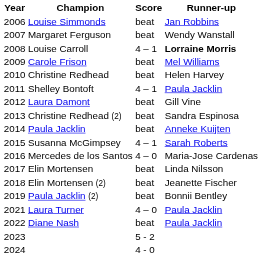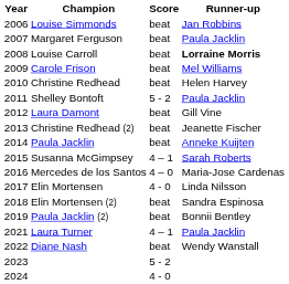 <table>
 <tr>
 <th>Year</th>
 <th>Champion</th>
 <th>Score</th>
 <th>Runner-up</th>
 </tr>
 <tr>
 <td>2006</td>
 <td> <a href='#'>Louise Simmonds</a></td>
 <td>beat</td>
 <td> <a href='#'>Jan Robbins</a></td>
 </tr>
 <tr>
 <td>2007</td>
 <td> Margaret Ferguson</td>
 <td>beat</td>
-<td> Wendy Wanstall</td>
+<td> <a href='#'>Paula Jacklin</a></td>
 </tr>
 <tr>
 <td>2008</td>
 <td> Louise Carroll</td>
-<td>4 – 1</td>
+<td>beat</td>
 <td><strong> Lorraine Morris</strong></td>
 </tr>
 <tr>
 <td>2009</td>
 <td> <a href='#'>Carole Frison</a></td>
 <td>beat</td>
 <td> <a href='#'>Mel Williams</a></td>
 </tr>
 <tr>
 <td>2010</td>
 <td> Christine Redhead</td>
 <td>beat</td>
 <td> Helen Harvey</td>
 </tr>
 <tr>
 <td>2011</td>
 <td> Shelley Bontoft</td>
-<td>4 – 1</td>
+<td>5 - 2</td>
 <td> <a href='#'>Paula Jacklin</a></td>
 </tr>
 <tr>
 <td>2012</td>
 <td> <a href='#'>Laura Damont</a></td>
 <td>beat</td>
 <td> Gill Vine</td>
 </tr>
 <tr>
 <td>2013</td>
 <td> Christine Redhead <small>(2)</small></td>
 <td>beat</td>
-<td> Sandra Espinosa</td>
+<td> Jeanette Fischer</td>
 </tr>
 <tr>
 <td>2014</td>
 <td> <a href='#'>Paula Jacklin</a></td>
 <td>beat</td>
 <td> <a href='#'>Anneke Kuijten</a></td>
 </tr>
 <tr>
 <td>2015</td>
 <td> Susanna McGimpsey</td>
 <td>4 – 1</td>
 <td> <a href='#'>Sarah Roberts</a></td>
 </tr>
 <tr>
 <td>2016</td>
 <td> Mercedes de los Santos</td>
 <td>4 – 0</td>
 <td> Maria-Jose Cardenas</td>
 </tr>
 <tr>
 <td>2017</td>
 <td> Elin Mortensen</td>
-<td>beat</td>
+<td>4 - 0</td>
 <td> Linda Nilsson</td>
 </tr>
 <tr>
 <td>2018</td>
 <td> Elin Mortensen <small>(2)</small></td>
 <td>beat</td>
-<td> Jeanette Fischer</td>
+<td> Sandra Espinosa</td>
 </tr>
 <tr>
 <td>2019</td>
 <td> <a href='#'>Paula Jacklin</a> <small>(2)</small></td>
 <td>beat</td>
 <td> Bonnii Bentley</td>
 </tr>
 <tr>
 <td>2021</td>
 <td> <a href='#'>Laura Turner</a></td>
-<td>4 – 0</td>
+<td>4 – 1</td>
 <td> <a href='#'>Paula Jacklin</a></td>
 </tr>
 <tr>
 <td>2022</td>
 <td> <a href='#'>Diane Nash</a></td>
 <td>beat</td>
-<td> <a href='#'>Paula Jacklin</a></td>
+<td> Wendy Wanstall</td>
 </tr>
 <tr>
 <td>2023</td>
 <td></td>
 <td>5 - 2</td>
 <td></td>
 </tr>
 <tr>
 <td>2024</td>
 <td></td>
 <td>4 - 0</td>
 <td></td>
 </tr>
 </table>
